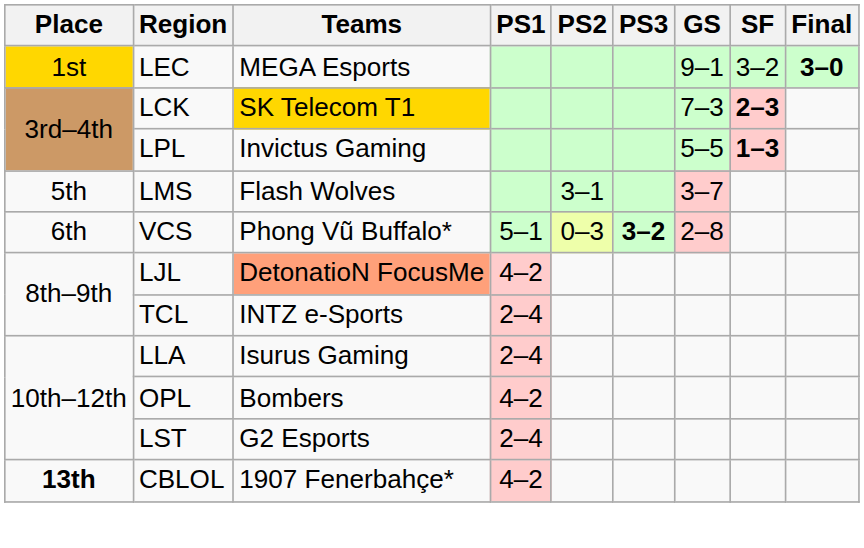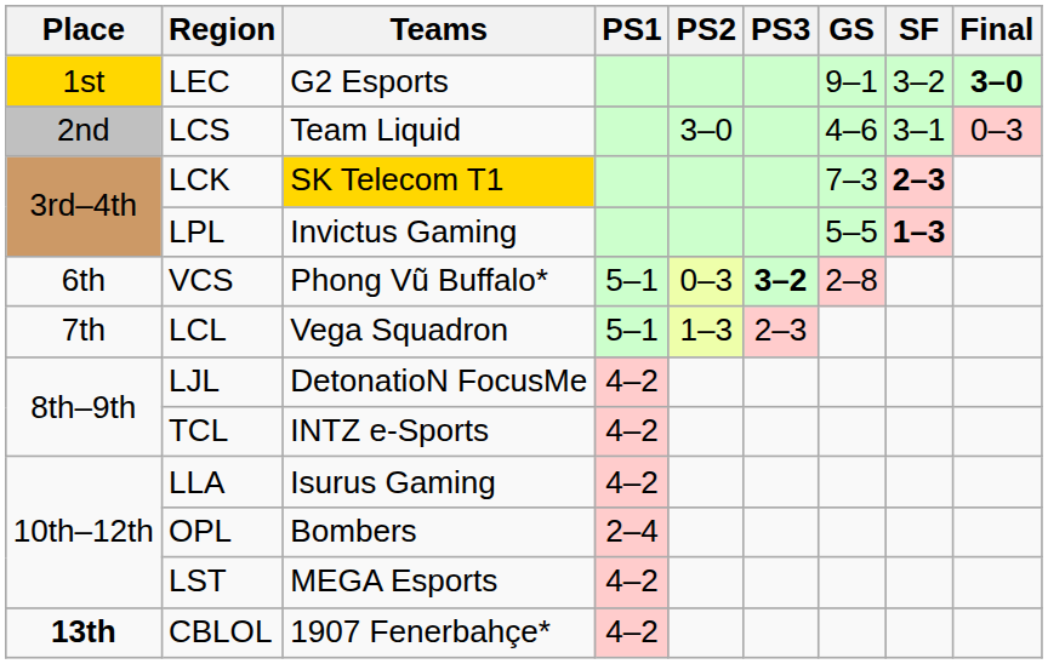 <table class="wikitable" style="text-align:center; white-space:nowrap;">
 <tr>
 <th>Place</th>
 <th>Region</th>
 <th>Teams</th>
 <th>PS1</th>
 <th>PS2</th>
 <th>PS3</th>
 <th>GS</th>
 <th>SF</th>
 <th>Final</th>
 </tr>
 <tr>
 <td style="background-color: gold;">1st</td>
 <td style="text-align: left;" title="League of Legends European Championship">LEC</td>
-<td style="text-align: left;">MEGA Esports</td>
+<td style="text-align: left;">G2 Esports</td>
 <td style="background-color:#cfc"></td>
 <td style="background-color:#cfc"></td>
 <td style="background-color:#cfc"></td>
 <td style="background-color:#cfc">9–1</td>
 <td style="background-color:#cfc">3–2</td>
 <td style="background-color:#cfc"><strong>3–0</strong></td>
+</tr>
+<tr>
+<td style="background-color: silver;">2nd</td>
+<td style="text-align: left;" title="League of Legends Championship Series">LCS</td>
+<td style="text-align: left;">Team Liquid</td>
+<td style="background-color:#cfc"></td>
+<td style="background-color:#cfc">3–0</td>
+<td style="background-color:#cfc"></td>
+<td style="background-color:#cfc">4–6</td>
+<td style="background-color:#cfc">3–1</td>
+<td style="background-color:#fcc">0–3</td>
 </tr>
 <tr>
 <td rowspan="2" style="background-color: #c96;">3rd–4th</td>
 <td style="text-align: left;" title="League of Legends Champion Korea">LCK</td>
 <td style="background: gold; text-align: left;">SK Telecom T1</td>
 <td style="background-color:#cfc"></td>
 <td style="background-color:#cfc"></td>
 <td style="background-color:#cfc"></td>
 <td style="background-color:#cfc">7–3</td>
 <td style="background-color:#fcc"><strong>2–3</strong></td>
 <td></td>
 </tr>
 <tr>
 <td style="text-align: left;" title="League of Legends Pro League">LPL</td>
 <td style="text-align: left;">Invictus Gaming</td>
 <td style="background-color:#cfc"></td>
 <td style="background-color:#cfc"></td>
 <td style="background-color:#cfc"></td>
 <td style="background-color:#cfc">5–5</td>
 <td style="background-color:#fcc"><strong>1–3</strong></td>
 <td></td>
 </tr>
 <tr>
-<td>5th</td>
-<td style="text-align: left;" title="League of Legends Master Series">LMS</td>
-<td style="text-align: left;">Flash Wolves</td>
-<td style="background-color:#cfc"></td>
-<td style="background-color:#cfc">3–1</td>
-<td style="background-color:#cfc"></td>
-<td style="background-color:#fcc">3–7</td>
-<td></td>
-<td></td>
-</tr>
-<tr>
 <td>6th</td>
 <td style="text-align: left;" title="Vietnam Championship Series">VCS</td>
 <td style="text-align: left;">Phong Vũ Buffalo*</td>
 <td style="background-color:#cfc">5–1</td>
 <td style="background-color:#efa">0–3</td>
 <td style="background-color:#cfc"><strong>3–2</strong></td>
 <td style="background-color:#fcc">2–8</td>
 <td></td>
 <td></td>
 </tr>
 <tr>
+<td>7th</td>
+<td style="text-align: left;" title="League of Legends Continental League">LCL</td>
+<td style="text-align: left;">Vega Squadron</td>
+<td style="background-color:#cfc">5–1</td>
+<td style="background-color:#efa">1–3</td>
+<td style="background-color:#fcc">2–3</td>
+<td></td>
+<td></td>
+<td></td>
+</tr>
+<tr>
 <td rowspan="2">8th–9th</td>
 <td style="text-align: left;" title="League of Legends Japan League">LJL</td>
-<td style="background: lightsalmon; text-align: left;">DetonatioN FocusMe</td>
+<td style="text-align: left;">DetonatioN FocusMe</td>
 <td style="background-color:#fcc">4–2</td>
 <td></td>
 <td></td>
 <td></td>
 <td></td>
 <td></td>
 </tr>
 <tr>
 <td style="text-align: left;" title="Turkish Championship League">TCL</td>
 <td style="text-align: left;">INTZ e-Sports</td>
-<td style="background-color:#fcc">2–4</td>
+<td style="background-color:#fcc">4–2</td>
 <td></td>
 <td></td>
 <td></td>
 <td></td>
 <td></td>
 </tr>
 <tr>
 <td rowspan="3">10th–12th</td>
 <td style="text-align: left;" title="Liga LatinoAmérica">LLA</td>
 <td style="text-align: left;">Isurus Gaming</td>
-<td style="background-color:#fcc">2–4</td>
+<td style="background-color:#fcc">4–2</td>
 <td></td>
 <td></td>
 <td></td>
 <td></td>
 <td></td>
 </tr>
 <tr>
 <td style="text-align: left;" title="Oceanic Pro League">OPL</td>
 <td style="text-align: left;">Bombers</td>
-<td style="background-color:#fcc">4–2</td>
+<td style="background-color:#fcc">2–4</td>
 <td></td>
 <td></td>
 <td></td>
 <td></td>
 <td></td>
 </tr>
 <tr>
 <td style="text-align: left;" title="League of Legends SEA Tour">LST</td>
-<td style="text-align: left;">G2 Esports</td>
-<td style="background-color:#fcc">2–4</td>
+<td style="text-align: left;">MEGA Esports</td>
+<td style="background-color:#fcc">4–2</td>
 <td></td>
 <td></td>
 <td></td>
 <td></td>
 <td></td>
 </tr>
 <tr>
 <td><strong>13th</strong></td>
 <td style="text-align: left;" title="Campeonato Brasileiro de League of Legends">CBLOL</td>
 <td style="text-align: left;">1907 Fenerbahçe*</td>
 <td style="background-color:#fcc">4–2</td>
 <td></td>
 <td></td>
 <td></td>
 <td></td>
 <td></td>
 </tr>
 </table>
